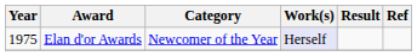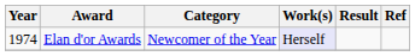 <table class="wikitable">
 <tr>
 <th>Year</th>
 <th>Award</th>
 <th>Category</th>
 <th>Work(s)</th>
 <th>Result</th>
 <th>Ref</th>
 </tr>
 <tr>
-<td>1975</td>
+<td>1974</td>
 <td><a href='#'>Elan d'or Awards</a></td>
 <td><a href='#'>Newcomer of the Year</a></td>
 <td style="background: lavender;">Herself</td>
 <td></td>
 <td></td>
 </tr>
 <tr>
 </tr>
 </table>
